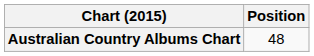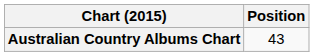 <table class="wikitable sortable plainrowheaders" style="text-align:center">
 <tr>
 <th scope="col">Chart (2015)</th>
 <th scope="col">Position</th>
 </tr>
 <tr>
 <th scope="row">Australian Country Albums Chart</th>
-<td>48</td>
+<td>43</td>
 </tr>
 </table>
